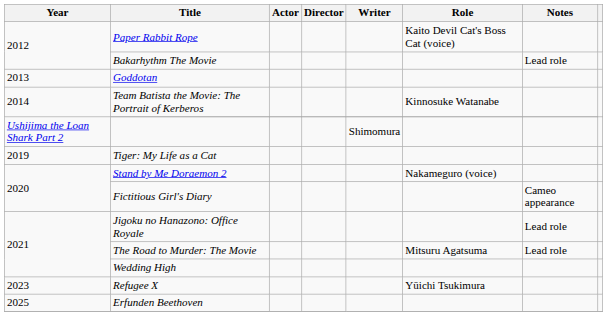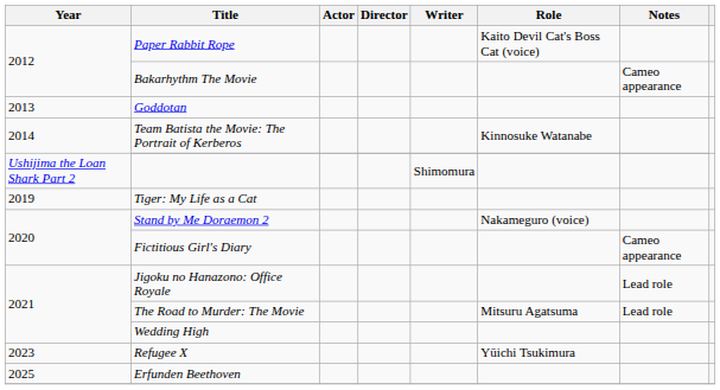 <table class="wikitable">
 <tr>
 <th>Year</th>
 <th>Title</th>
 <th>Actor</th>
 <th>Director</th>
 <th>Writer</th>
 <th>Role</th>
 <th>Notes</th>
 <th></th>
 </tr>
 <tr>
 <td rowspan="2">2012</td>
 <td><em><a href='#'>Paper Rabbit Rope</a></em></td>
 <td></td>
 <td></td>
 <td></td>
 <td>Kaito Devil Cat's Boss Cat (voice)</td>
 <td></td>
 <td></td>
 </tr>
 <tr>
 <td><em>Bakarhythm The Movie</em></td>
 <td></td>
 <td></td>
 <td></td>
 <td></td>
-<td>Lead role</td>
+<td>Cameo appearance</td>
 <td></td>
 </tr>
 <tr>
 <td>2013</td>
 <td><em><a href='#'>Goddotan</a></em></td>
 <td></td>
 <td></td>
 <td></td>
 <td></td>
 <td></td>
 <td></td>
 </tr>
 <tr>
 <td rowspan="2">2014</td>
 <td><em>Team Batista the Movie: The Portrait of Kerberos</em></td>
 <td></td>
 <td></td>
 <td></td>
 <td>Kinnosuke Watanabe</td>
 <td></td>
 <td></td>
 </tr>
 <tr>
 </tr>
 <tr>
 <td><em><a href='#'>Ushijima the Loan Shark Part 2</a></em></td>
 <td></td>
 <td></td>
 <td></td>
 <td>Shimomura</td>
 <td></td>
 <td></td>
 </tr>
 <tr>
 <td>2019</td>
 <td><em>Tiger: My Life as a Cat</em></td>
 <td></td>
 <td></td>
 <td></td>
 <td></td>
 <td></td>
 <td></td>
 </tr>
 <tr>
 <td rowspan=2>2020</td>
 <td><em><a href='#'>Stand by Me Doraemon 2</a></em></td>
 <td></td>
 <td></td>
 <td></td>
 <td>Nakameguro (voice)</td>
 <td></td>
 <td></td>
 </tr>
 <tr>
 <td><em>Fictitious Girl's Diary</em></td>
 <td></td>
 <td></td>
 <td></td>
 <td></td>
 <td>Cameo appearance</td>
 <td></td>
 </tr>
 <tr>
 <td rowspan=3>2021</td>
 <td><em>Jigoku no Hanazono: Office Royale</em></td>
 <td></td>
 <td></td>
 <td></td>
 <td></td>
 <td>Lead role</td>
 <td></td>
 </tr>
 <tr>
 <td><em>The Road to Murder: The Movie</em></td>
 <td></td>
 <td></td>
 <td></td>
 <td>Mitsuru Agatsuma</td>
 <td>Lead role</td>
 <td></td>
 </tr>
 <tr>
 <td><em>Wedding High</em></td>
 <td></td>
 <td></td>
 <td></td>
 <td></td>
 <td></td>
 <td></td>
 </tr>
 <tr>
 <td>2023</td>
 <td><em>Refugee X</em></td>
 <td></td>
 <td></td>
 <td></td>
 <td>Yūichi Tsukimura</td>
 <td></td>
 <td></td>
 </tr>
 <tr>
 <td>2025</td>
 <td><em>Erfunden Beethoven</em></td>
 <td></td>
 <td></td>
 <td></td>
 <td></td>
 <td></td>
 <td></td>
 </tr>
 <tr>
 </tr>
 </table>
